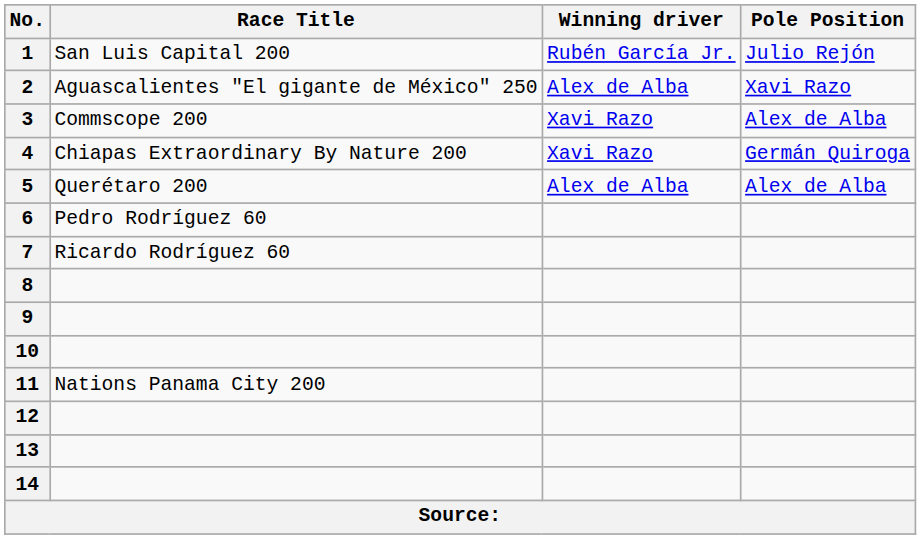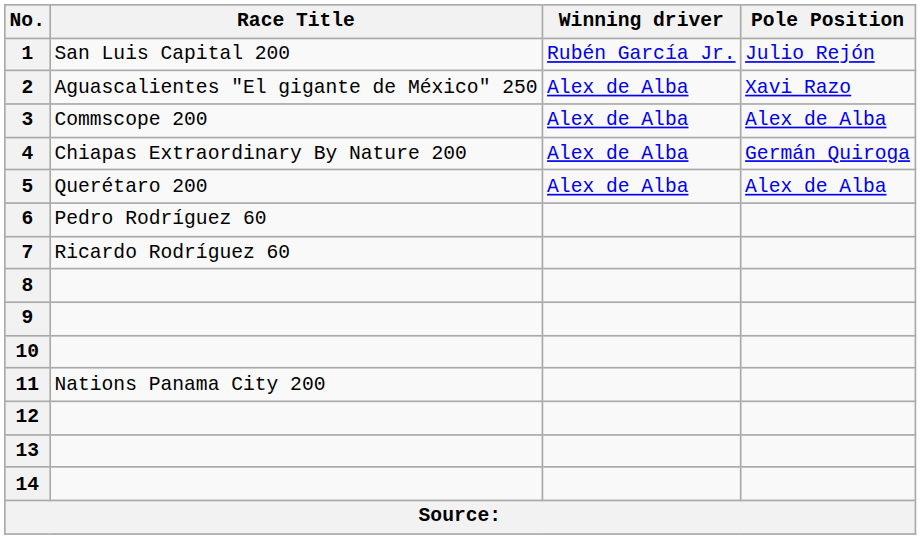 <table class="wikitable" style="font-size:90%">
 <tr>
 <th>No.</th>
 <th>Race Title</th>
 <th>Winning driver</th>
 <th>Pole Position</th>
 </tr>
 <tr>
 <th>1</th>
 <td>San Luis Capital 200</td>
 <td><a href='#'>Rubén García Jr.</a></td>
 <td><a href='#'>Julio Rejón</a></td>
 </tr>
 <tr>
 <th>2</th>
 <td>Aguascalientes "El gigante de México" 250</td>
 <td><a href='#'>Alex de Alba</a></td>
 <td><a href='#'>Xavi Razo</a></td>
 </tr>
 <tr>
 <th>3</th>
 <td>Commscope 200</td>
-<td><a href='#'>Xavi Razo</a></td>
+<td><a href='#'>Alex de Alba</a></td>
 <td><a href='#'>Alex de Alba</a></td>
 </tr>
 <tr>
 <th>4</th>
 <td>Chiapas Extraordinary By Nature 200</td>
-<td><a href='#'>Xavi Razo</a></td>
+<td><a href='#'>Alex de Alba</a></td>
 <td><a href='#'>Germán Quiroga</a></td>
 </tr>
 <tr>
 <th>5</th>
 <td>Querétaro 200</td>
 <td><a href='#'>Alex de Alba</a></td>
 <td><a href='#'>Alex de Alba</a></td>
 </tr>
 <tr>
 <th>6</th>
 <td>Pedro Rodríguez 60</td>
 <td></td>
 <td></td>
 </tr>
 <tr>
 <th>7</th>
 <td>Ricardo Rodríguez 60</td>
 <td></td>
 <td></td>
 </tr>
 <tr>
 <th>8</th>
 <td></td>
 <td></td>
 <td></td>
 </tr>
 <tr>
 <th>9</th>
 <td></td>
 <td></td>
 <td></td>
 </tr>
 <tr>
 <th>10</th>
 <td></td>
 <td></td>
 <td></td>
 </tr>
 <tr>
 <th>11</th>
 <td>Nations Panama City 200</td>
 <td></td>
 <td></td>
 </tr>
 <tr>
 <th>12</th>
 <td></td>
 <td></td>
 <td></td>
 </tr>
 <tr>
 <th>13</th>
 <td></td>
 <td></td>
 <td></td>
 </tr>
 <tr>
 <th>14</th>
 <td></td>
 <td></td>
 <td></td>
 </tr>
 <tr>
 <th colspan="7"><strong>Source:</strong> </th>
 </tr>
 </table>
